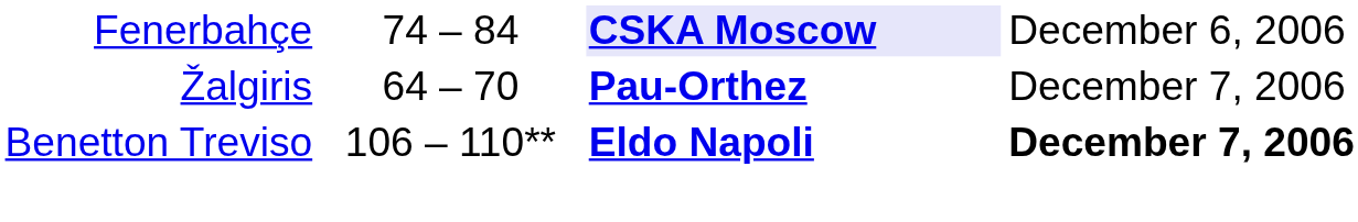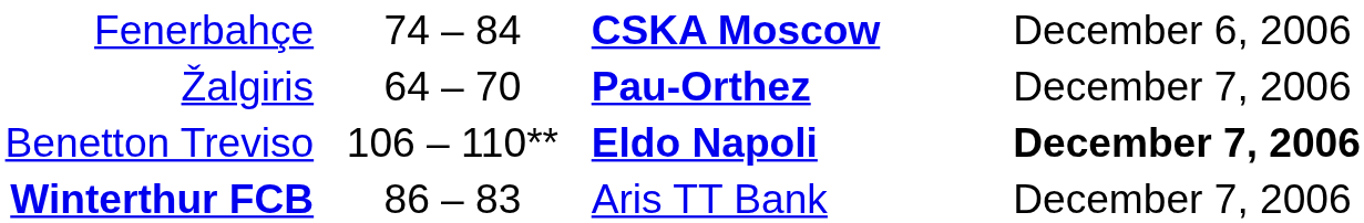 <table style="text-align:center">
 <tr>
 <th width=160></th>
 <th width=100></th>
 <th width=160></th>
 <th width=200></th>
 </tr>
 <tr>
 <td align=right><a href='#'>Fenerbahçe</a> </td>
 <td>74 – 84</td>
-<td align=left style="background: lavender;"> <strong><a href='#'>CSKA Moscow</a></strong></td>
+<td align=left> <strong><a href='#'>CSKA Moscow</a></strong></td>
 <td align=left>December 6, 2006</td>
 </tr>
 <tr>
 <td align=right><a href='#'>Žalgiris</a> </td>
 <td>64 – 70</td>
 <td align=left> <strong><a href='#'>Pau-Orthez</a></strong></td>
 <td align=left>December 7, 2006</td>
 </tr>
 <tr>
 <td align=right><a href='#'>Benetton Treviso</a> </td>
 <td>106 – 110**</td>
 <td align=left> <strong><a href='#'>Eldo Napoli</a></strong></td>
 <td align=left><strong>December 7, 2006</strong></td>
 </tr>
+<tr>
+<td align=right><strong><a href='#'>Winterthur FCB</a></strong> </td>
+<td>86 – 83</td>
+<td align=left> <a href='#'>Aris TT Bank</a></td>
+<td align=left>December 7, 2006</td>
+</tr>
 </table>
